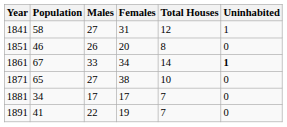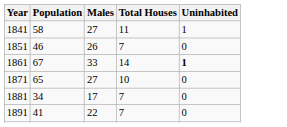 <table class="wikitable">
 <tr>
 <th>Year</th>
 <th>Population</th>
 <th>Males</th>
-<th>Females</th>
 <th>Total Houses</th>
 <th>Uninhabited</th>
 </tr>
 <tr>
 <td>1841</td>
 <td>58</td>
 <td>27</td>
-<td>31</td>
-<td>12</td>
+<td>11</td>
 <td>1</td>
 </tr>
 <tr>
 <td>1851</td>
 <td>46</td>
 <td>26</td>
-<td>20</td>
-<td>8</td>
+<td>7</td>
 <td>0</td>
 </tr>
 <tr>
 <td>1861</td>
 <td>67</td>
 <td>33</td>
-<td>34</td>
 <td>14</td>
 <td><strong>1</strong></td>
 </tr>
 <tr>
 <td>1871</td>
 <td>65</td>
 <td>27</td>
-<td>38</td>
 <td>10</td>
 <td>0</td>
 </tr>
 <tr>
 <td>1881</td>
 <td>34</td>
-<td>17</td>
 <td>17</td>
 <td>7</td>
 <td>0</td>
 </tr>
 <tr>
 <td>1891</td>
 <td>41</td>
 <td>22</td>
-<td>19</td>
 <td>7</td>
 <td>0</td>
 </tr>
 </table>
